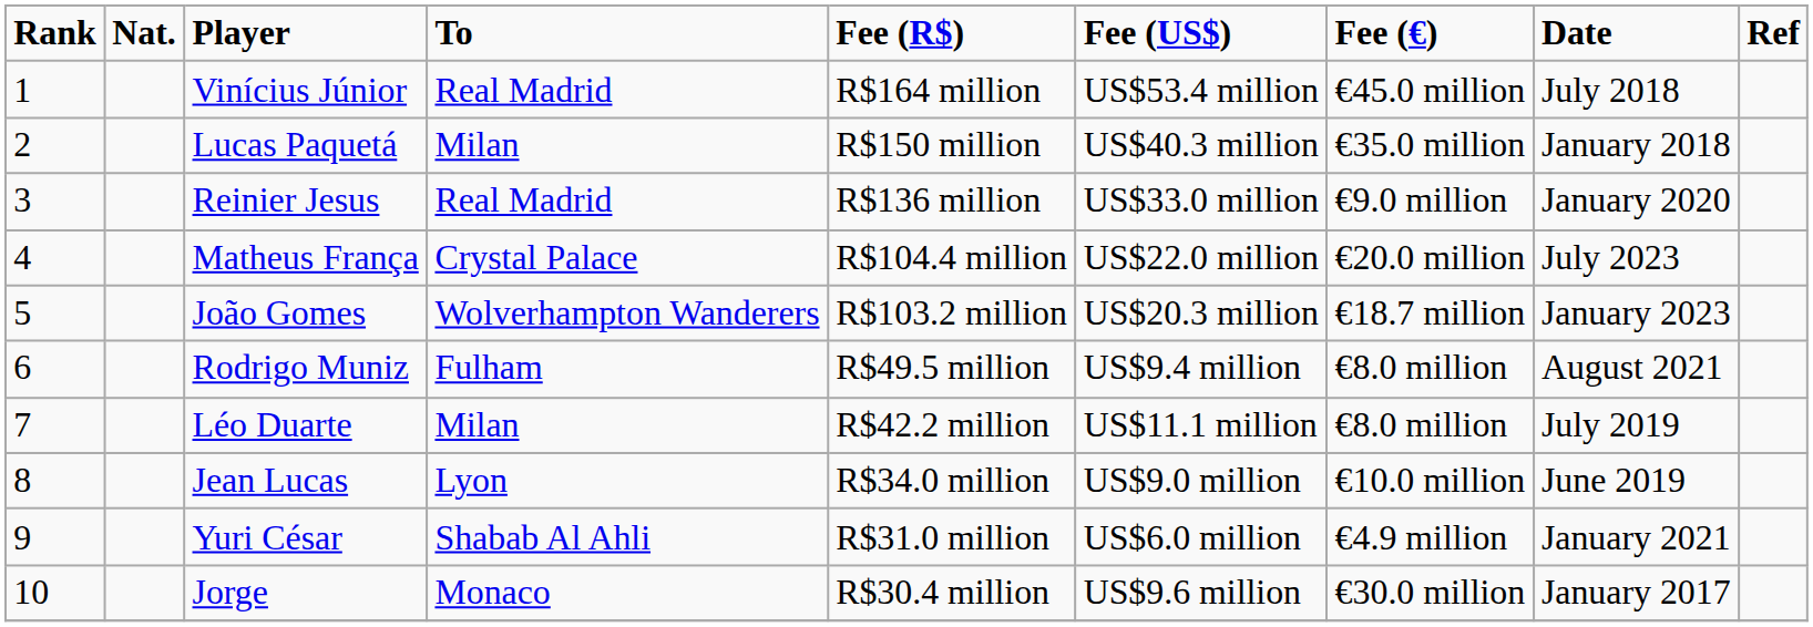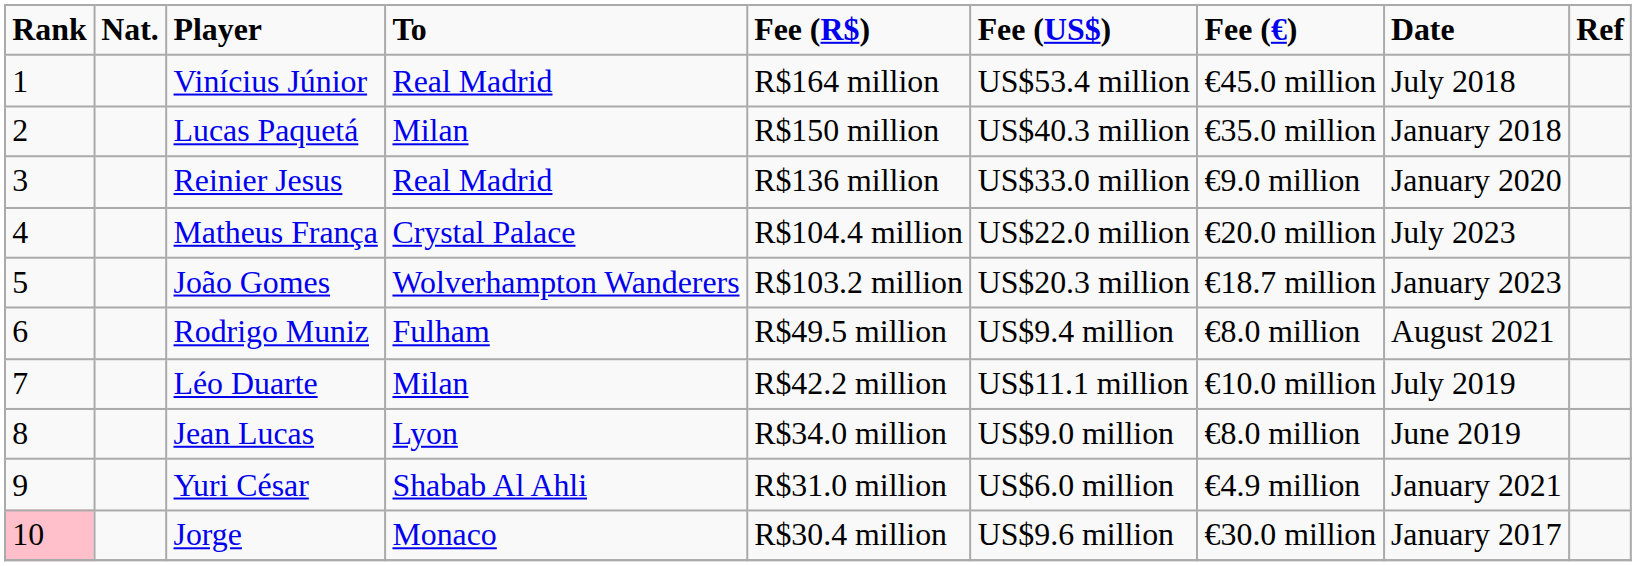 <table class="wikitable">
 <tr>
 <td><strong>Rank</strong></td>
 <td><strong>Nat.</strong></td>
 <td><strong>Player</strong></td>
 <td><strong>To</strong></td>
 <td><strong>Fee (<a href='#'>R$</a>)</strong></td>
 <td><strong>Fee (<a href='#'>US$</a>)</strong></td>
 <td><strong>Fee (<a href='#'>€</a>)</strong></td>
 <td><strong>Date</strong></td>
 <td><strong>Ref</strong></td>
 </tr>
 <tr>
 <td>1</td>
 <td></td>
 <td><a href='#'>Vinícius Júnior</a></td>
 <td> <a href='#'>Real Madrid</a></td>
 <td>R$164 million</td>
 <td>US$53.4 million</td>
 <td>€45.0 million</td>
 <td>July 2018</td>
 <td></td>
 </tr>
 <tr>
 <td>2</td>
 <td></td>
 <td><a href='#'>Lucas Paquetá</a></td>
 <td> <a href='#'>Milan</a></td>
 <td>R$150 million</td>
 <td>US$40.3 million</td>
 <td>€35.0 million</td>
 <td>January 2018</td>
 <td></td>
 </tr>
 <tr>
 <td>3</td>
 <td></td>
 <td><a href='#'>Reinier Jesus</a></td>
 <td> <a href='#'>Real Madrid</a></td>
 <td>R$136 million</td>
 <td>US$33.0 million</td>
 <td>€9.0 million</td>
 <td>January 2020</td>
 <td></td>
 </tr>
 <tr>
 <td>4</td>
 <td></td>
 <td><a href='#'>Matheus França</a></td>
 <td> <a href='#'>Crystal Palace</a></td>
 <td>R$104.4 million</td>
 <td>US$22.0 million</td>
 <td>€20.0 million</td>
 <td>July 2023</td>
 <td></td>
 </tr>
 <tr>
 <td>5</td>
 <td></td>
 <td><a href='#'>João Gomes</a></td>
 <td> <a href='#'>Wolverhampton Wanderers</a></td>
 <td>R$103.2 million</td>
 <td>US$20.3 million</td>
 <td>€18.7 million</td>
 <td>January 2023</td>
 <td></td>
 </tr>
 <tr>
 <td>6</td>
 <td></td>
 <td><a href='#'>Rodrigo Muniz</a></td>
 <td> <a href='#'>Fulham</a></td>
 <td>R$49.5 million</td>
 <td>US$9.4 million</td>
 <td>€8.0 million</td>
 <td>August 2021</td>
 <td></td>
 </tr>
 <tr>
 <td>7</td>
 <td></td>
 <td><a href='#'>Léo Duarte</a></td>
 <td> <a href='#'>Milan</a></td>
 <td>R$42.2 million</td>
 <td>US$11.1 million</td>
-<td>€8.0 million</td>
+<td>€10.0 million</td>
 <td>July 2019</td>
 <td></td>
 </tr>
 <tr>
 <td>8</td>
 <td></td>
 <td><a href='#'>Jean Lucas</a></td>
 <td> <a href='#'>Lyon</a></td>
 <td>R$34.0 million</td>
 <td>US$9.0 million</td>
-<td>€10.0 million</td>
+<td>€8.0 million</td>
 <td>June 2019</td>
 <td></td>
 </tr>
 <tr>
 <td>9</td>
 <td></td>
 <td><a href='#'>Yuri César</a></td>
 <td> <a href='#'>Shabab Al Ahli</a></td>
 <td>R$31.0 million</td>
 <td>US$6.0 million</td>
 <td>€4.9 million</td>
 <td>January 2021</td>
 <td></td>
 </tr>
 <tr>
-<td>10</td>
+<td style="background: pink;">10</td>
 <td></td>
 <td><a href='#'>Jorge</a></td>
 <td> <a href='#'>Monaco</a></td>
 <td>R$30.4 million</td>
 <td>US$9.6 million</td>
 <td>€30.0 million</td>
 <td>January 2017</td>
 <td></td>
 </tr>
 <tr>
 </tr>
 </table>
